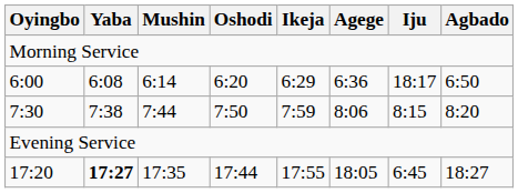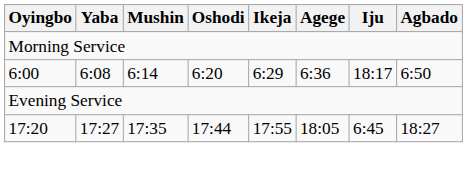 <table class="wikitable">
 <tr>
 <th>Oyingbo</th>
 <th>Yaba</th>
 <th>Mushin</th>
 <th>Oshodi</th>
 <th>Ikeja</th>
 <th>Agege</th>
 <th>Iju</th>
 <th>Agbado</th>
 </tr>
 <tr>
 <td colspan="8">Morning Service</td>
 </tr>
 <tr>
 <td>6:00</td>
 <td>6:08</td>
 <td>6:14</td>
 <td>6:20</td>
 <td>6:29</td>
 <td>6:36</td>
 <td>18:17</td>
 <td>6:50</td>
 </tr>
 <tr>
-<td>7:30</td>
-<td>7:38</td>
-<td>7:44</td>
-<td>7:50</td>
-<td>7:59</td>
-<td>8:06</td>
-<td>8:15</td>
-<td>8:20</td>
-</tr>
-<tr>
 <td colspan="8">Evening Service</td>
 </tr>
 <tr>
 <td>17:20</td>
-<td><strong>17:27</strong></td>
+<td>17:27</td>
 <td>17:35</td>
 <td>17:44</td>
 <td>17:55</td>
 <td>18:05</td>
 <td>6:45</td>
 <td>18:27</td>
 </tr>
 </table>
